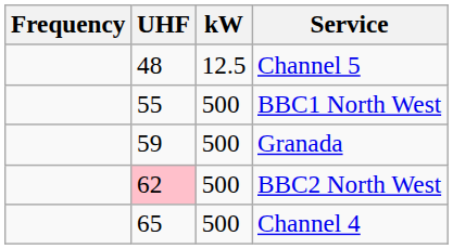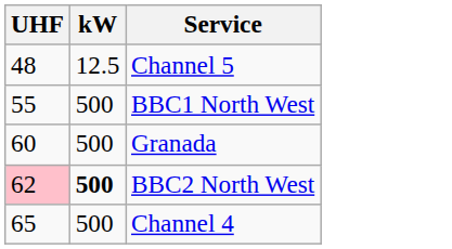 <table class="wikitable sortable">
 <tr>
-<th>Frequency</th>
 <th>UHF</th>
 <th>kW</th>
 <th>Service</th>
 </tr>
 <tr>
-<td></td>
 <td>48</td>
 <td>12.5</td>
 <td><a href='#'>Channel 5</a></td>
 </tr>
 <tr>
-<td></td>
 <td>55</td>
 <td>500</td>
 <td><a href='#'>BBC1 North West</a></td>
 </tr>
 <tr>
-<td></td>
-<td>59</td>
+<td>60</td>
 <td>500</td>
 <td><a href='#'>Granada</a></td>
 </tr>
 <tr>
-<td></td>
 <td style="background: pink;">62</td>
-<td>500</td>
+<td><strong>500</strong></td>
 <td><a href='#'>BBC2 North West</a></td>
 </tr>
 <tr>
-<td></td>
 <td>65</td>
 <td>500</td>
 <td><a href='#'>Channel 4</a></td>
 </tr>
 </table>
